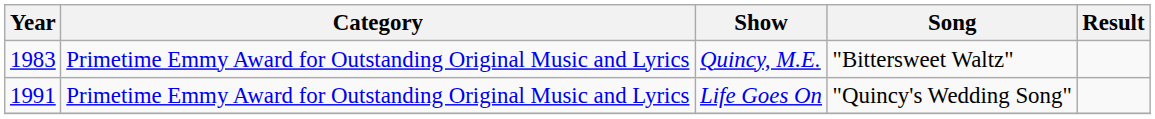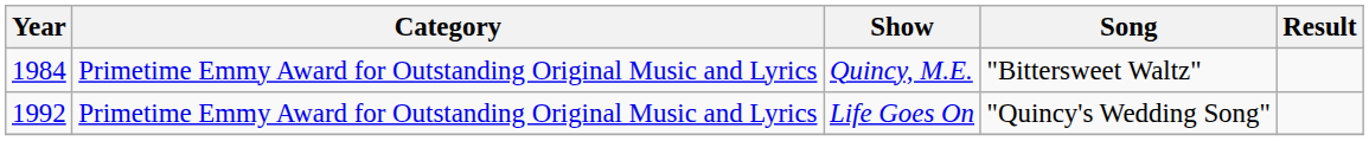 <table class="wikitable sortable">
 <tr>
 <th>Year</th>
 <th>Category</th>
 <th>Show</th>
 <th>Song</th>
 <th>Result</th>
 </tr>
 <tr>
-<td><a href='#'>1983</a></td>
+<td><a href='#'>1984</a></td>
 <td><a href='#'>Primetime Emmy Award for Outstanding Original Music and Lyrics</a></td>
 <td><em><a href='#'>Quincy, M.E.</a></em></td>
 <td>"Bittersweet Waltz"</td>
 <td></td>
 </tr>
 <tr>
-<td><a href='#'>1991</a></td>
+<td><a href='#'>1992</a></td>
 <td><a href='#'>Primetime Emmy Award for Outstanding Original Music and Lyrics</a></td>
 <td><em><a href='#'>Life Goes On</a></em></td>
 <td>"Quincy's Wedding Song"</td>
 <td></td>
 </tr>
 <tr>
 </tr>
 </table>
